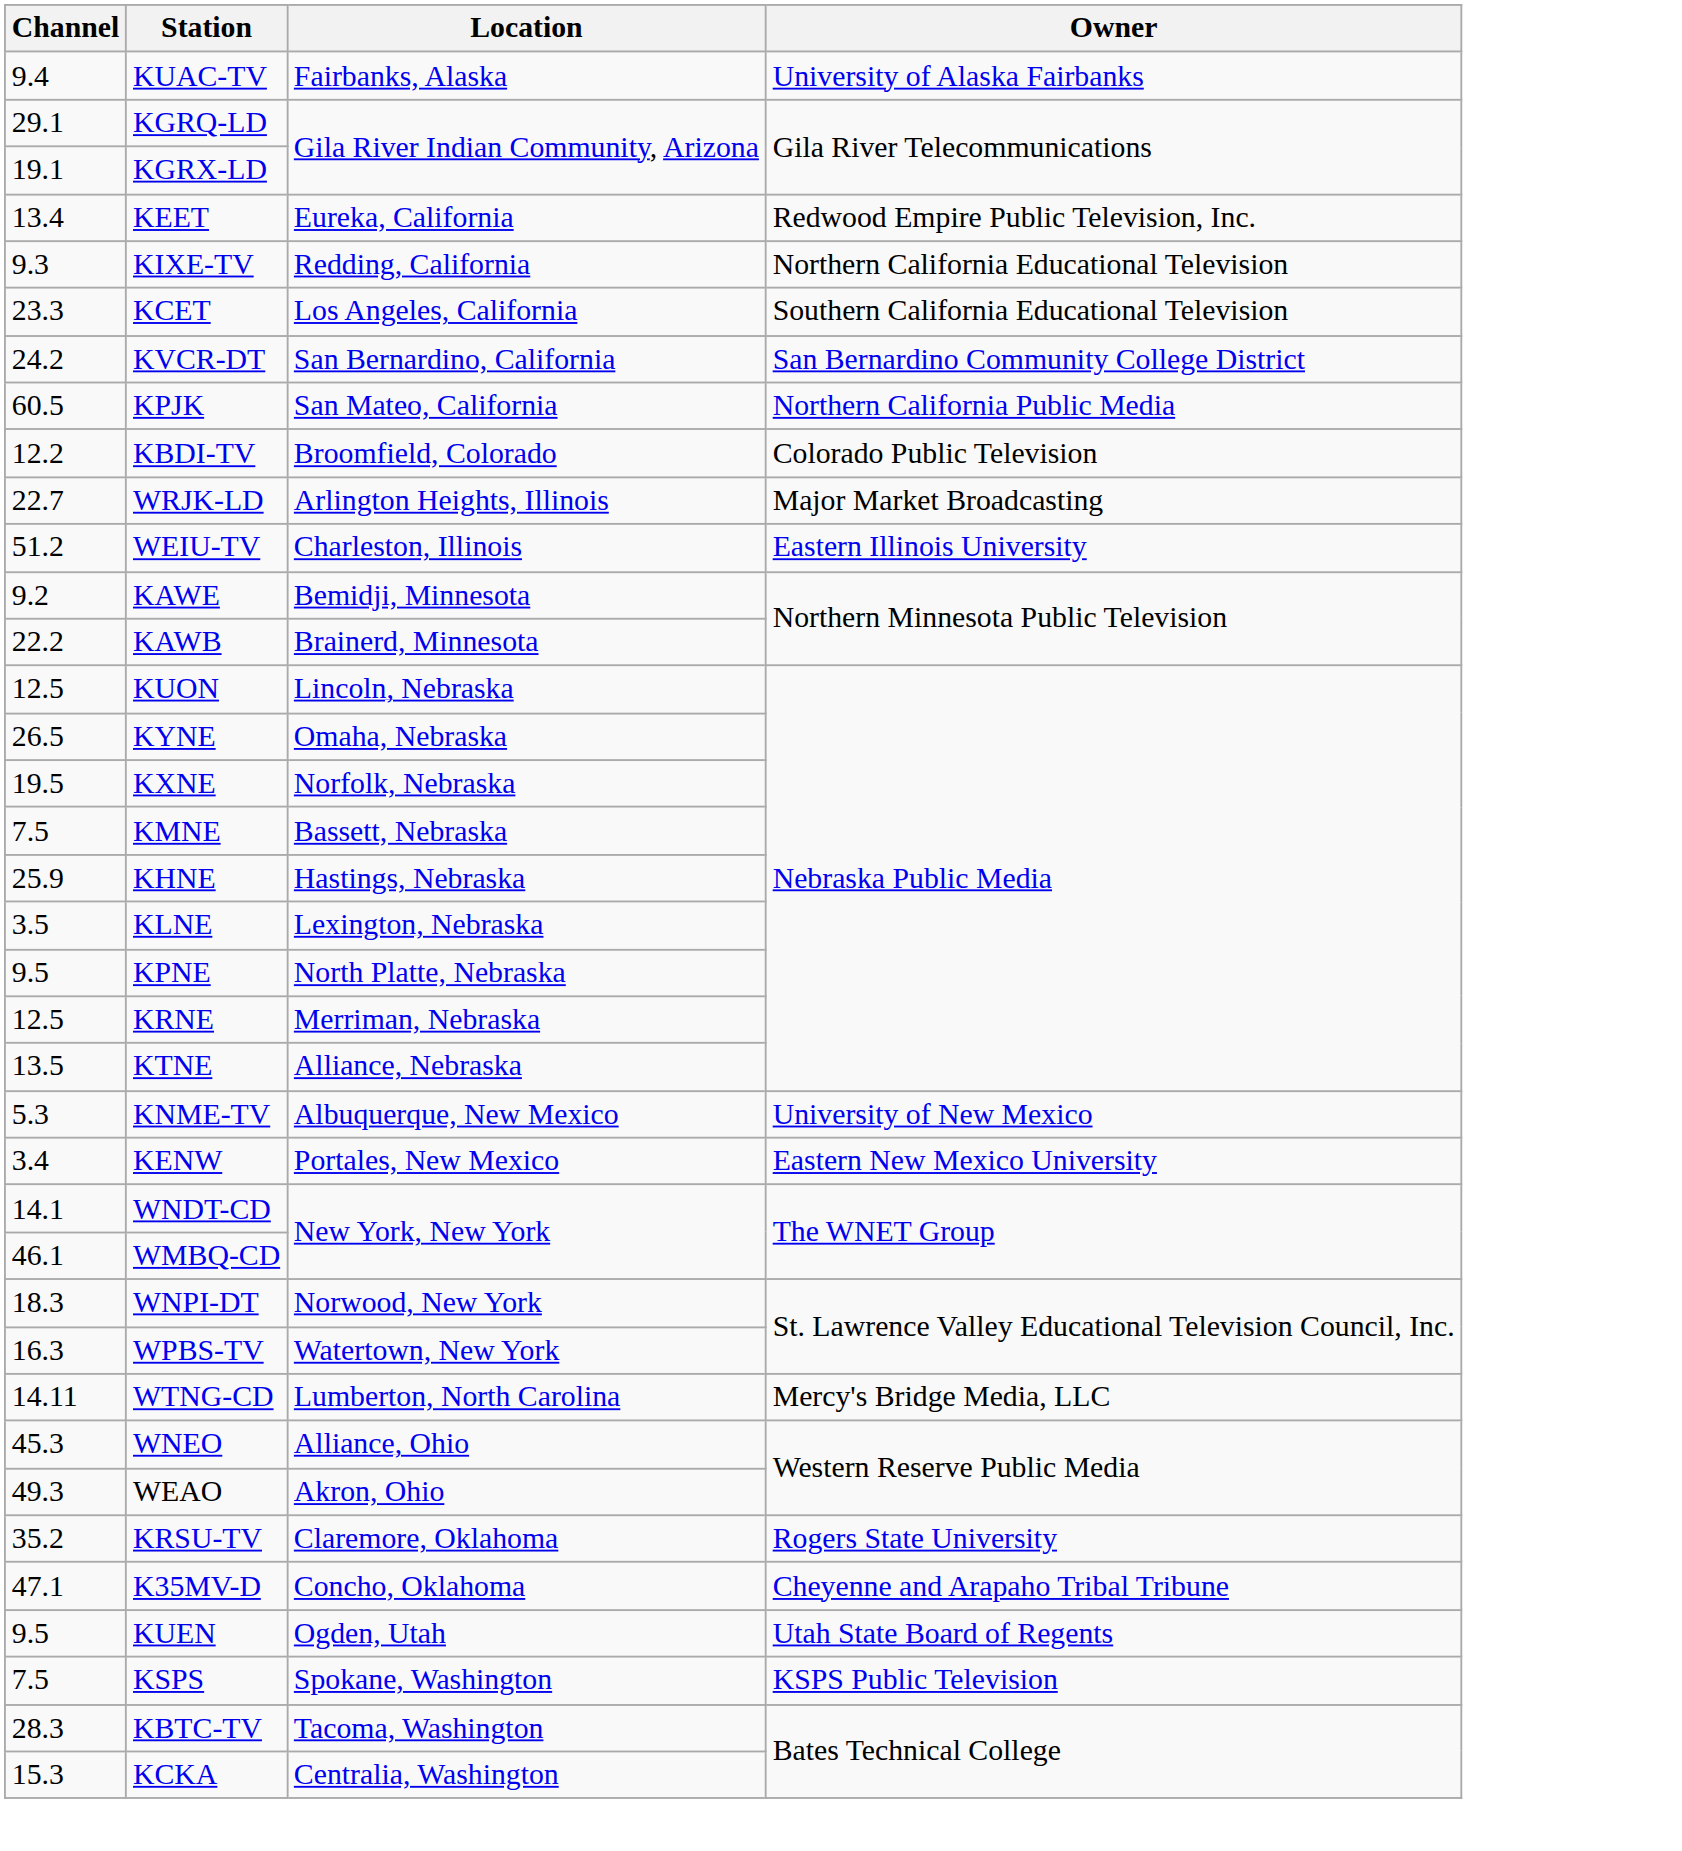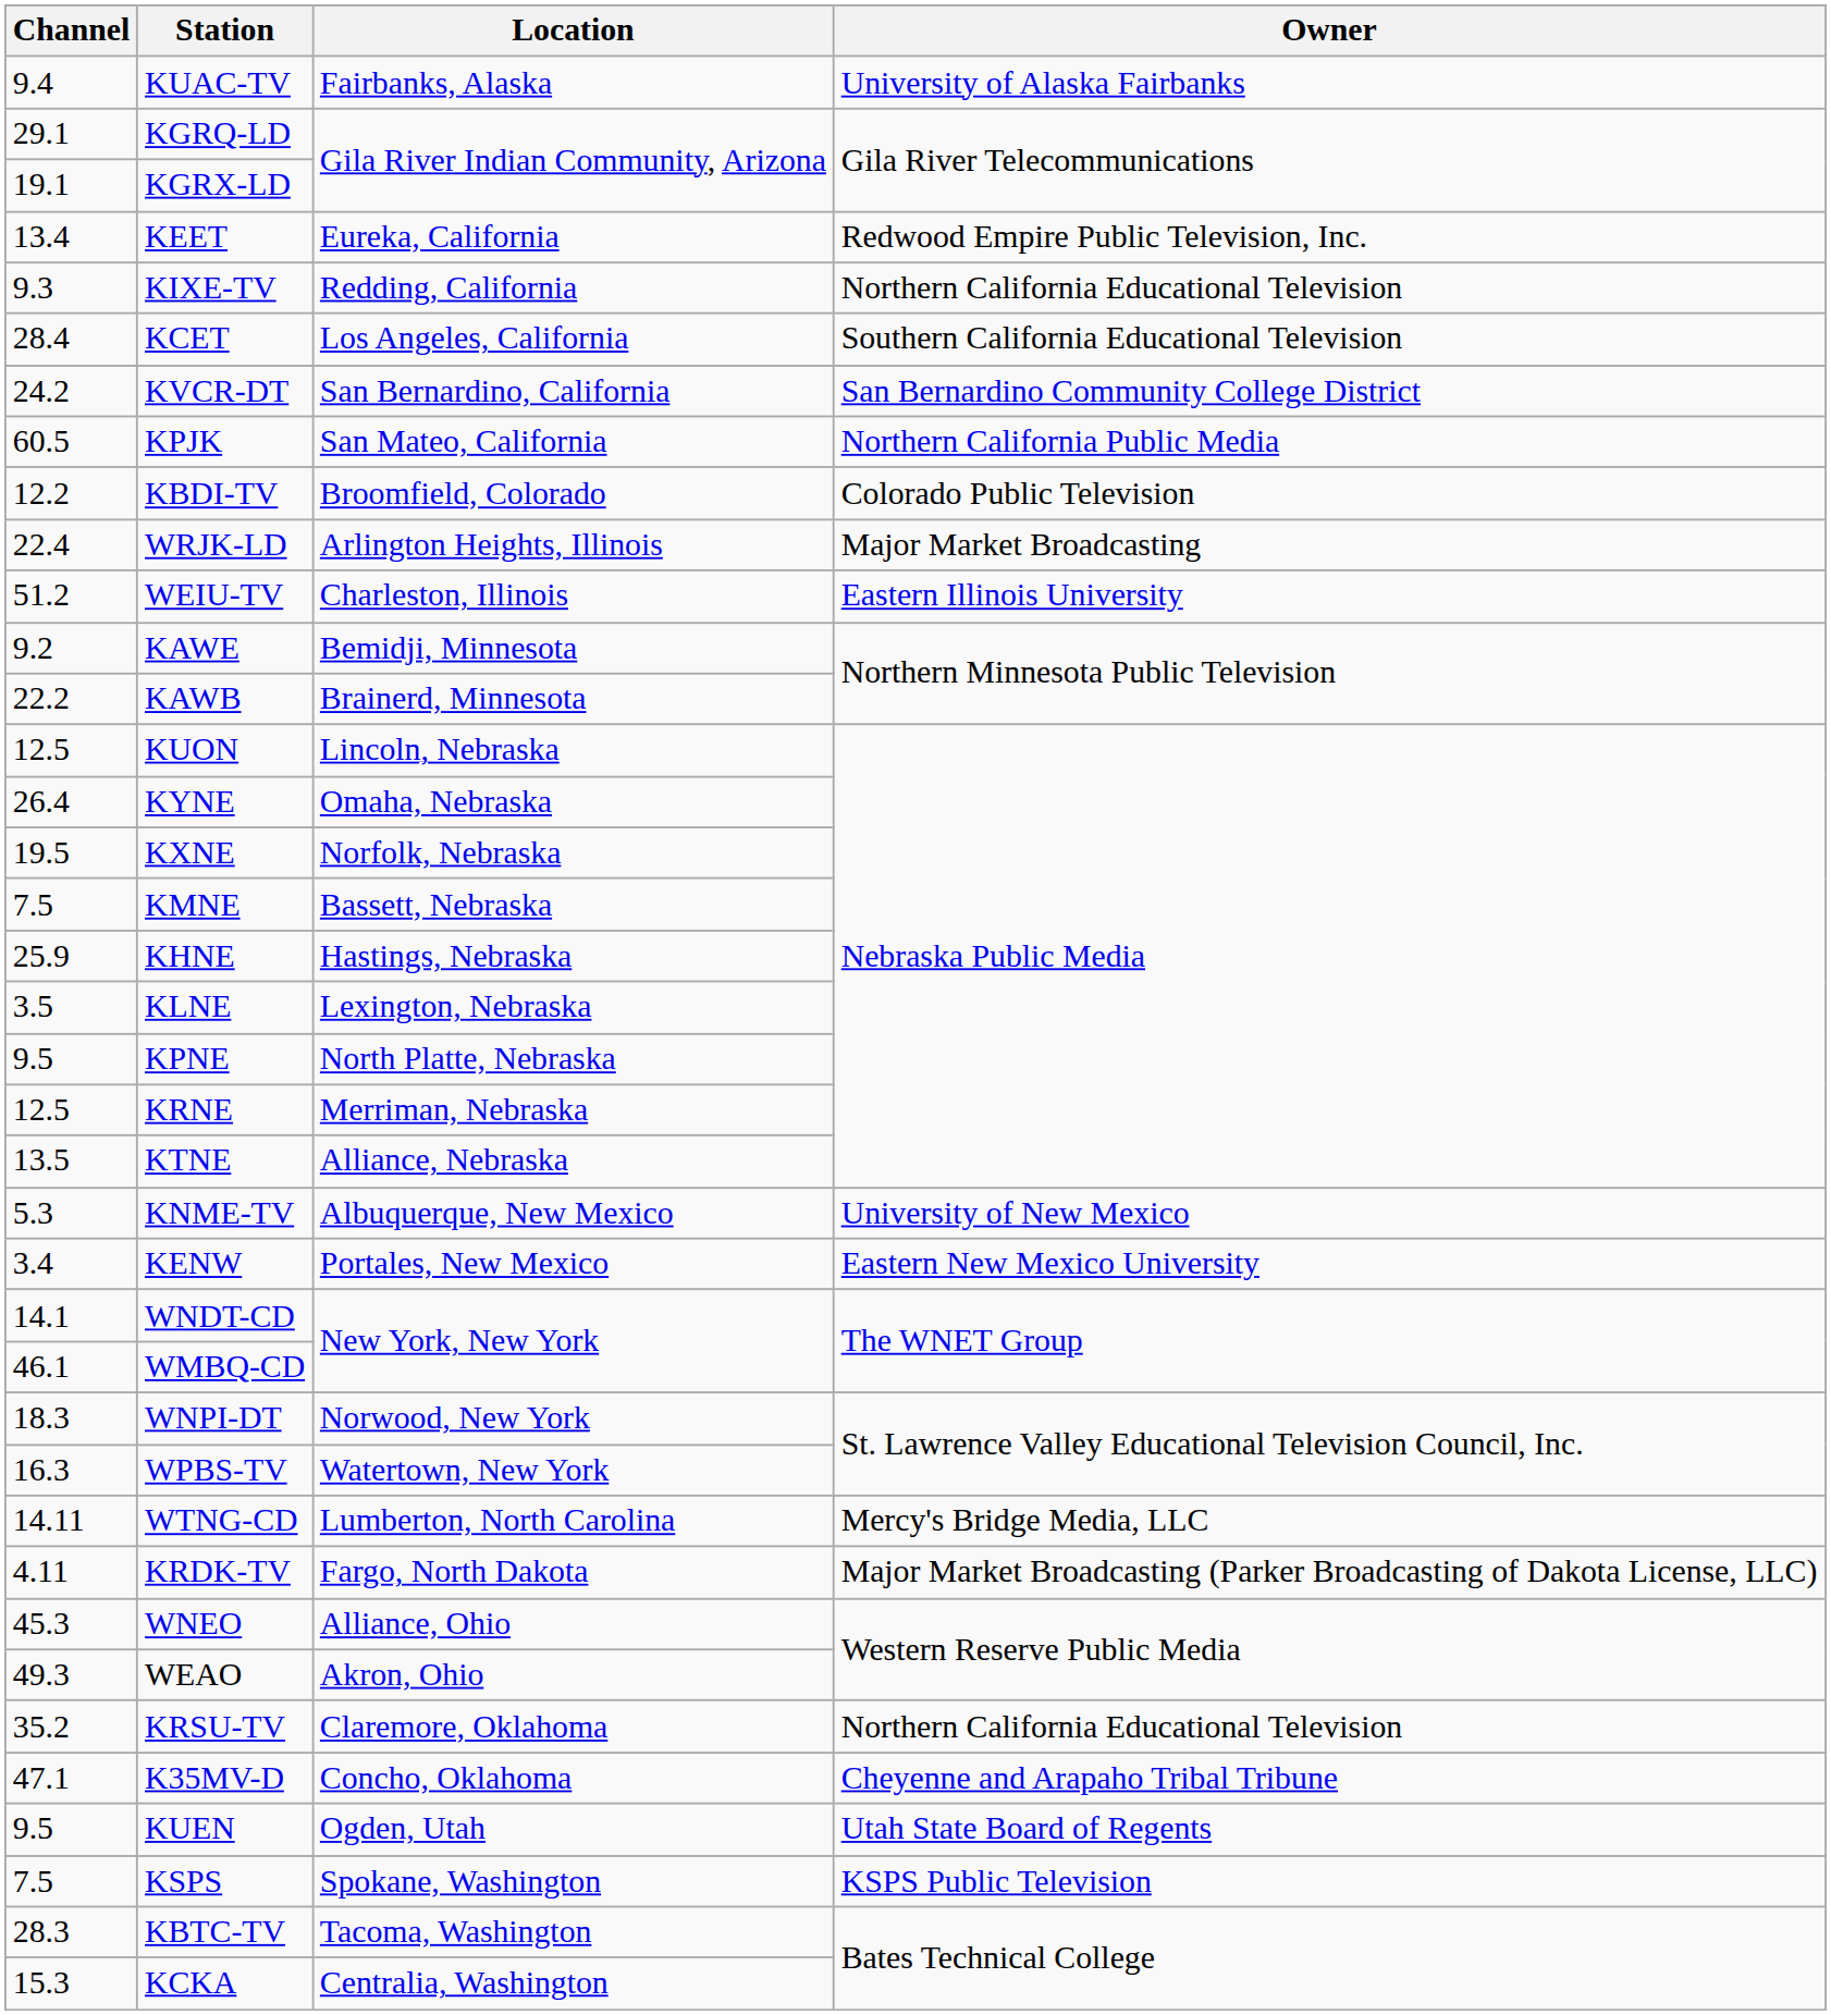 <table class="wikitable sortable">
 <tr>
 <th>Channel</th>
 <th>Station</th>
 <th>Location</th>
 <th>Owner</th>
 </tr>
 <tr>
 <td>9.4</td>
 <td><a href='#'>KUAC-TV</a></td>
 <td><a href='#'>Fairbanks, Alaska</a></td>
 <td><a href='#'>University of Alaska Fairbanks</a></td>
 </tr>
 <tr>
 <td>29.1</td>
 <td><a href='#'>KGRQ-LD</a></td>
 <td rowspan=2><a href='#'>Gila River Indian Community</a>, <a href='#'>Arizona</a></td>
 <td rowspan=2>Gila River Telecommunications</td>
 </tr>
 <tr>
 <td>19.1</td>
 <td><a href='#'>KGRX-LD</a></td>
 </tr>
 <tr>
 <td>13.4</td>
 <td><a href='#'>KEET</a></td>
 <td><a href='#'>Eureka, California</a></td>
 <td>Redwood Empire Public Television, Inc.</td>
 </tr>
 <tr>
 <td>9.3</td>
 <td><a href='#'>KIXE-TV</a></td>
 <td><a href='#'>Redding, California</a></td>
 <td>Northern California Educational Television</td>
 </tr>
 <tr>
-<td>23.3</td>
+<td>28.4</td>
 <td><a href='#'>KCET</a></td>
 <td><a href='#'>Los Angeles, California</a></td>
 <td>Southern California Educational Television</td>
 </tr>
 <tr>
 <td>24.2</td>
 <td><a href='#'>KVCR-DT</a></td>
 <td><a href='#'>San Bernardino, California</a></td>
 <td><a href='#'>San Bernardino Community College District</a></td>
 </tr>
 <tr>
 <td>60.5</td>
 <td><a href='#'>KPJK</a></td>
 <td><a href='#'>San Mateo, California</a></td>
 <td><a href='#'>Northern California Public Media</a></td>
 </tr>
 <tr>
 <td>12.2</td>
 <td><a href='#'>KBDI-TV</a></td>
 <td><a href='#'>Broomfield, Colorado</a></td>
 <td>Colorado Public Television</td>
 </tr>
 <tr>
-<td>22.7</td>
+<td>22.4</td>
 <td><a href='#'>WRJK-LD</a></td>
 <td><a href='#'>Arlington Heights, Illinois</a></td>
 <td>Major Market Broadcasting</td>
 </tr>
 <tr>
 <td>51.2</td>
 <td><a href='#'>WEIU-TV</a></td>
 <td><a href='#'>Charleston, Illinois</a></td>
 <td><a href='#'>Eastern Illinois University</a></td>
 </tr>
 <tr>
 <td>9.2</td>
 <td><a href='#'>KAWE</a></td>
 <td><a href='#'>Bemidji, Minnesota</a></td>
 <td rowspan=2>Northern Minnesota Public Television</td>
 </tr>
 <tr>
 <td>22.2</td>
 <td><a href='#'>KAWB</a></td>
 <td><a href='#'>Brainerd, Minnesota</a></td>
 </tr>
 <tr>
 <td>12.5</td>
 <td><a href='#'>KUON</a></td>
 <td><a href='#'>Lincoln, Nebraska</a></td>
 <td rowspan=9><a href='#'>Nebraska Public Media</a></td>
 </tr>
 <tr>
-<td>26.5</td>
+<td>26.4</td>
 <td><a href='#'>KYNE</a></td>
 <td><a href='#'>Omaha, Nebraska</a></td>
 </tr>
 <tr>
 <td>19.5</td>
 <td><a href='#'>KXNE</a></td>
 <td><a href='#'>Norfolk, Nebraska</a></td>
 </tr>
 <tr>
 <td>7.5</td>
 <td><a href='#'>KMNE</a></td>
 <td><a href='#'>Bassett, Nebraska</a></td>
 </tr>
 <tr>
 <td>25.9</td>
 <td><a href='#'>KHNE</a></td>
 <td><a href='#'>Hastings, Nebraska</a></td>
 </tr>
 <tr>
 <td>3.5</td>
 <td><a href='#'>KLNE</a></td>
 <td><a href='#'>Lexington, Nebraska</a></td>
 </tr>
 <tr>
 <td>9.5</td>
 <td><a href='#'>KPNE</a></td>
 <td><a href='#'>North Platte, Nebraska</a></td>
 </tr>
 <tr>
 <td>12.5</td>
 <td><a href='#'>KRNE</a></td>
 <td><a href='#'>Merriman, Nebraska</a></td>
 </tr>
 <tr>
 <td>13.5</td>
 <td><a href='#'>KTNE</a></td>
 <td><a href='#'>Alliance, Nebraska</a></td>
 </tr>
 <tr>
 <td>5.3</td>
 <td><a href='#'>KNME-TV</a></td>
 <td><a href='#'>Albuquerque, New Mexico</a></td>
 <td><a href='#'>University of New Mexico</a></td>
 </tr>
 <tr>
 <td>3.4</td>
 <td><a href='#'>KENW</a></td>
 <td><a href='#'>Portales, New Mexico</a></td>
 <td><a href='#'>Eastern New Mexico University</a></td>
 </tr>
 <tr>
 <td>14.1</td>
 <td><a href='#'>WNDT-CD</a></td>
 <td rowspan=2><a href='#'>New York, New York</a></td>
 <td rowspan=2><a href='#'>The WNET Group</a></td>
 </tr>
 <tr>
 <td>46.1</td>
 <td><a href='#'>WMBQ-CD</a></td>
 </tr>
 <tr>
 <td>18.3</td>
 <td><a href='#'>WNPI-DT</a></td>
 <td><a href='#'>Norwood, New York</a></td>
 <td rowspan=2>St. Lawrence Valley Educational Television Council, Inc.</td>
 </tr>
 <tr>
 <td>16.3</td>
 <td><a href='#'>WPBS-TV</a></td>
 <td><a href='#'>Watertown, New York</a></td>
 </tr>
 <tr>
 <td>14.11</td>
 <td><a href='#'>WTNG-CD</a></td>
 <td><a href='#'>Lumberton, North Carolina</a></td>
 <td>Mercy's Bridge Media, LLC</td>
 </tr>
 <tr>
+<td>4.11</td>
+<td><a href='#'>KRDK-TV</a></td>
+<td><a href='#'>Fargo, North Dakota</a></td>
+<td>Major Market Broadcasting (Parker Broadcasting of Dakota License, LLC)</td>
+</tr>
+<tr>
 <td>45.3</td>
 <td><a href='#'>WNEO</a></td>
 <td><a href='#'>Alliance, Ohio</a></td>
 <td rowspan=2>Western Reserve Public Media</td>
 </tr>
 <tr>
 <td>49.3</td>
 <td>WEAO</td>
 <td><a href='#'>Akron, Ohio</a></td>
 </tr>
 <tr>
 <td>35.2</td>
 <td><a href='#'>KRSU-TV</a></td>
 <td><a href='#'>Claremore, Oklahoma</a></td>
-<td><a href='#'>Rogers State University</a></td>
+<td>Northern California Educational Television</td>
 </tr>
 <tr>
 <td>47.1</td>
 <td><a href='#'>K35MV-D</a></td>
 <td><a href='#'>Concho, Oklahoma</a></td>
 <td><a href='#'>Cheyenne and Arapaho Tribal Tribune</a></td>
 </tr>
 <tr>
 <td>9.5</td>
 <td><a href='#'>KUEN</a></td>
 <td><a href='#'>Ogden, Utah</a></td>
 <td><a href='#'>Utah State Board of Regents</a></td>
 </tr>
 <tr>
 <td>7.5</td>
 <td><a href='#'>KSPS</a></td>
 <td><a href='#'>Spokane, Washington</a></td>
 <td><a href='#'>KSPS Public Television</a></td>
 </tr>
 <tr>
 <td>28.3</td>
 <td><a href='#'>KBTC-TV</a></td>
 <td><a href='#'>Tacoma, Washington</a></td>
 <td rowspan=2>Bates Technical College</td>
 </tr>
 <tr>
 <td>15.3</td>
 <td><a href='#'>KCKA</a></td>
 <td><a href='#'>Centralia, Washington</a></td>
 </tr>
 </table>
